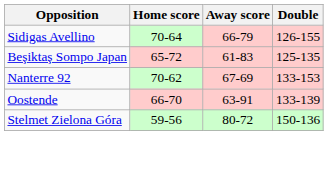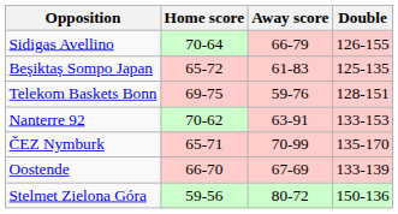 <table class="wikitable" style="text-align: center;">
 <tr>
 <th>Opposition</th>
 <th>Home score</th>
 <th>Away score</th>
 <th>Double</th>
 </tr>
 <tr>
 <td align="left"> <a href='#'>Sidigas Avellino</a></td>
 <td bgcolor=#cfc>70-64</td>
 <td bgcolor=#fcc>66-79</td>
 <td bgcolor=#fcc>126-155</td>
 </tr>
 <tr>
 <td align="left"> <a href='#'>Beşiktaş Sompo Japan</a></td>
 <td bgcolor=#fcc>65-72</td>
 <td bgcolor=#fcc>61-83</td>
 <td bgcolor=#fcc>125-135</td>
 </tr>
 <tr>
+<td align="left"> <a href='#'>Telekom Baskets Bonn</a></td>
+<td bgcolor=#fcc>69-75</td>
+<td bgcolor=#fcc>59-76</td>
+<td bgcolor=#fcc>128-151</td>
+</tr>
+<tr>
 <td align="left"> <a href='#'>Nanterre 92</a></td>
 <td bgcolor=#cfc>70-62</td>
-<td bgcolor=#fcc>67-69</td>
+<td bgcolor=#fcc>63-91</td>
 <td bgcolor=#fcc>133-153</td>
+</tr>
+<tr>
+<td align="left"> <a href='#'>ČEZ Nymburk</a></td>
+<td bgcolor=#fcc>65-71</td>
+<td bgcolor=#fcc>70-99</td>
+<td bgcolor=#fcc>135-170</td>
 </tr>
 <tr>
 <td align="left"> <a href='#'>Oostende</a></td>
 <td bgcolor=#fcc>66-70</td>
-<td bgcolor=#fcc>63-91</td>
+<td bgcolor=#fcc>67-69</td>
 <td bgcolor=#fcc>133-139</td>
 </tr>
 <tr>
 <td align="left"> <a href='#'>Stelmet Zielona Góra</a></td>
 <td bgcolor=#cfc>59-56</td>
 <td bgcolor=#cfc>80-72</td>
 <td bgcolor=#cfc>150-136</td>
 </tr>
 </table>
